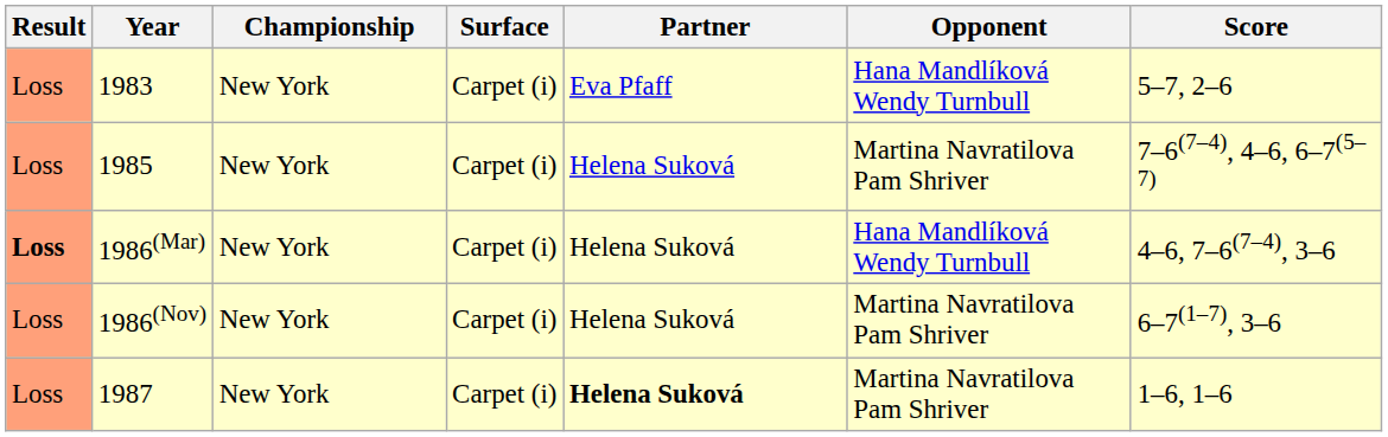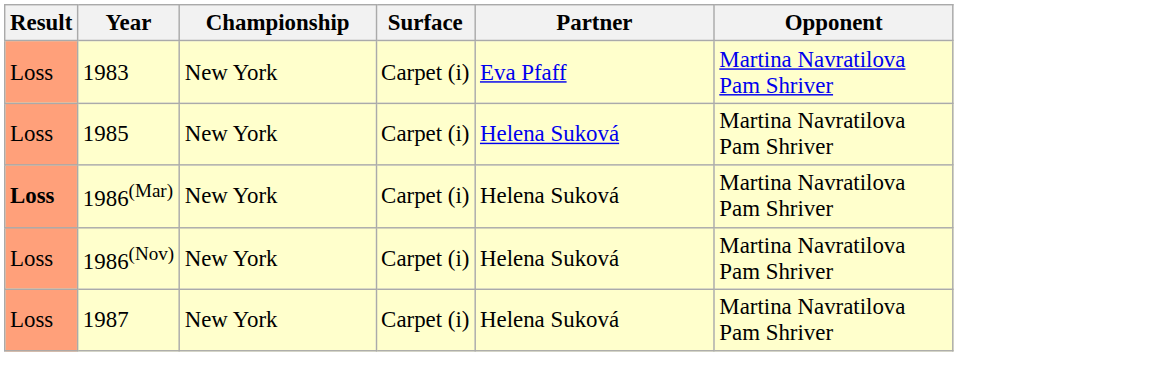 <table class="sortable wikitable">
 <tr>
 <th>Result</th>
 <th>Year</th>
 <th style="width:130px">Championship</th>
 <th>Surface</th>
 <th style="width:160px">Partner</th>
 <th style="width:160px">Opponent</th>
-<th style="width:140px" class="unsortable">Score</th>
 </tr>
 <tr bgcolor=ffffcc>
 <td style="background:#ffa07a;">Loss</td>
 <td>1983</td>
 <td>New York</td>
 <td>Carpet (i)</td>
 <td> <a href='#'>Eva Pfaff</a></td>
-<td> <a href='#'>Hana Mandlíková</a> <br>  <a href='#'>Wendy Turnbull</a></td>
-<td>5–7, 2–6</td>
+<td> <a href='#'>Martina Navratilova</a> <br>  <a href='#'>Pam Shriver</a></td>
 </tr>
 <tr bgcolor=ffffcc>
 <td style="background:#ffa07a;">Loss</td>
 <td>1985</td>
 <td>New York</td>
 <td>Carpet (i)</td>
 <td> <a href='#'>Helena Suková</a></td>
 <td> Martina Navratilova <br>  Pam Shriver</td>
-<td>7–6<sup>(7–4)</sup>, 4–6, 6–7<sup>(5–7)</sup></td>
 </tr>
 <tr bgcolor=ffffcc>
 <td style="background:#ffa07a;"><strong>Loss</strong></td>
 <td>1986<sup>(Mar)</sup></td>
 <td>New York</td>
 <td>Carpet (i)</td>
 <td> Helena Suková</td>
-<td> <a href='#'>Hana Mandlíková</a> <br>  <a href='#'>Wendy Turnbull</a></td>
-<td>4–6, 7–6<sup>(7–4)</sup>, 3–6</td>
+<td> Martina Navratilova <br>  Pam Shriver</td>
 </tr>
 <tr bgcolor=ffffcc>
 <td style="background:#ffa07a;">Loss</td>
 <td>1986<sup>(Nov)</sup></td>
 <td>New York</td>
 <td>Carpet (i)</td>
 <td> Helena Suková</td>
 <td> Martina Navratilova <br>  Pam Shriver</td>
-<td>6–7<sup>(1–7)</sup>, 3–6</td>
 </tr>
 <tr bgcolor=ffffcc>
 <td style="background:#ffa07a;">Loss</td>
 <td>1987</td>
 <td>New York</td>
 <td>Carpet (i)</td>
-<td><strong> Helena Suková</strong></td>
+<td> Helena Suková</td>
 <td> Martina Navratilova <br>  Pam Shriver</td>
-<td>1–6, 1–6</td>
 </tr>
 </table>
